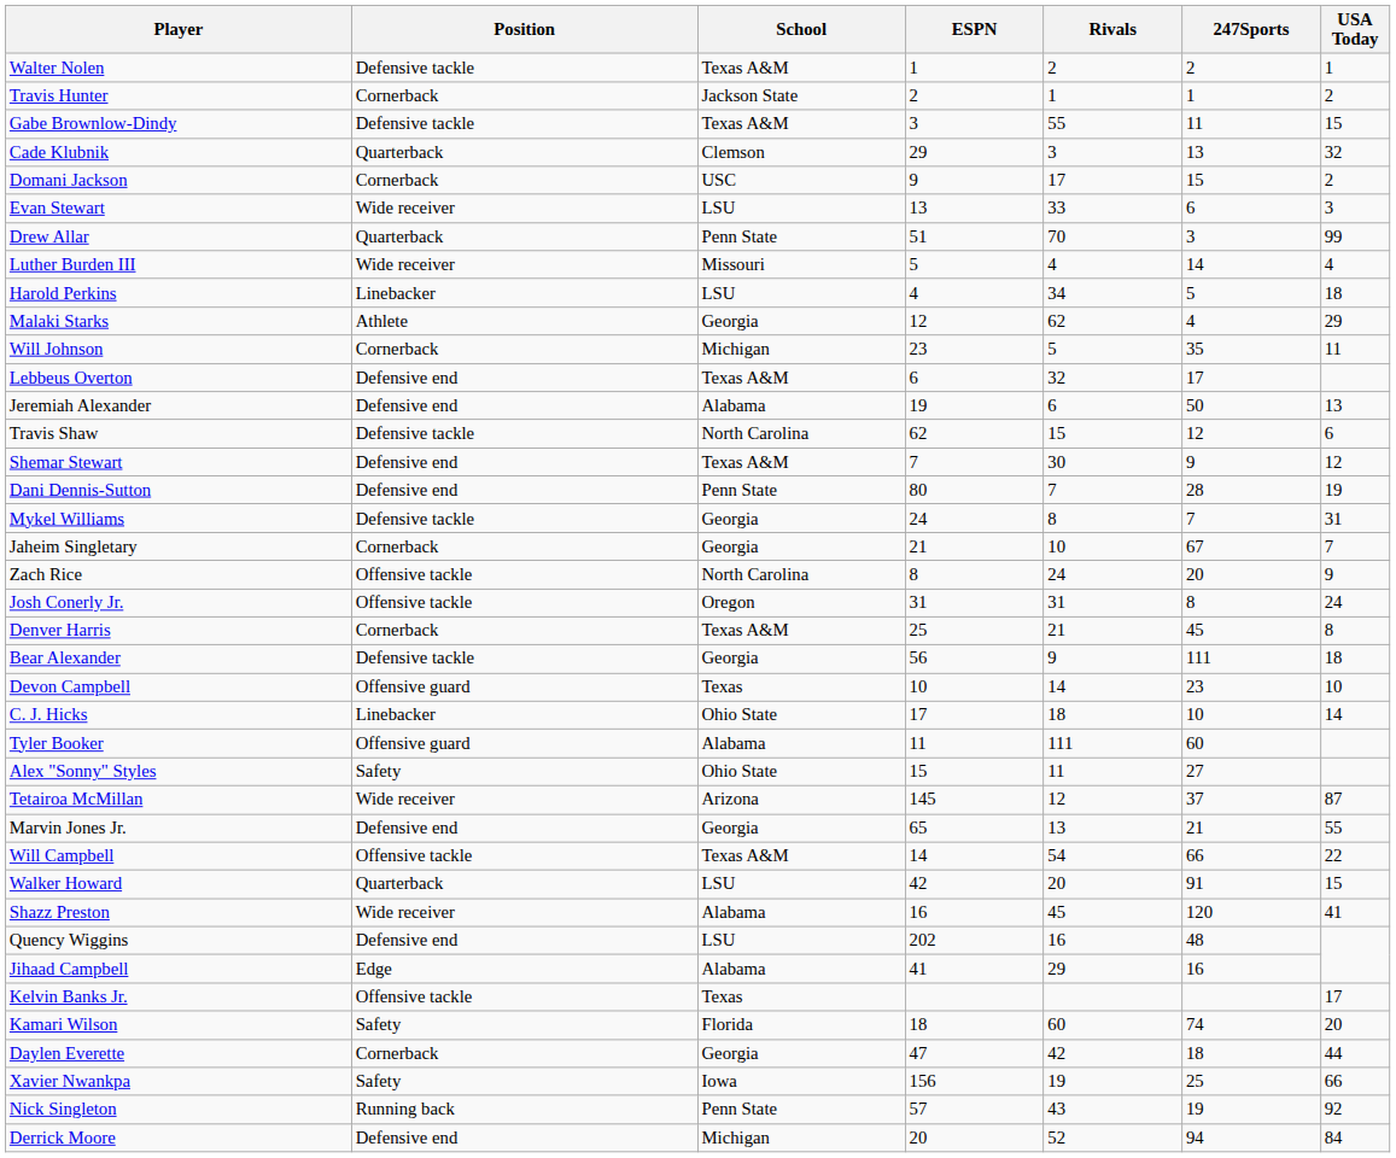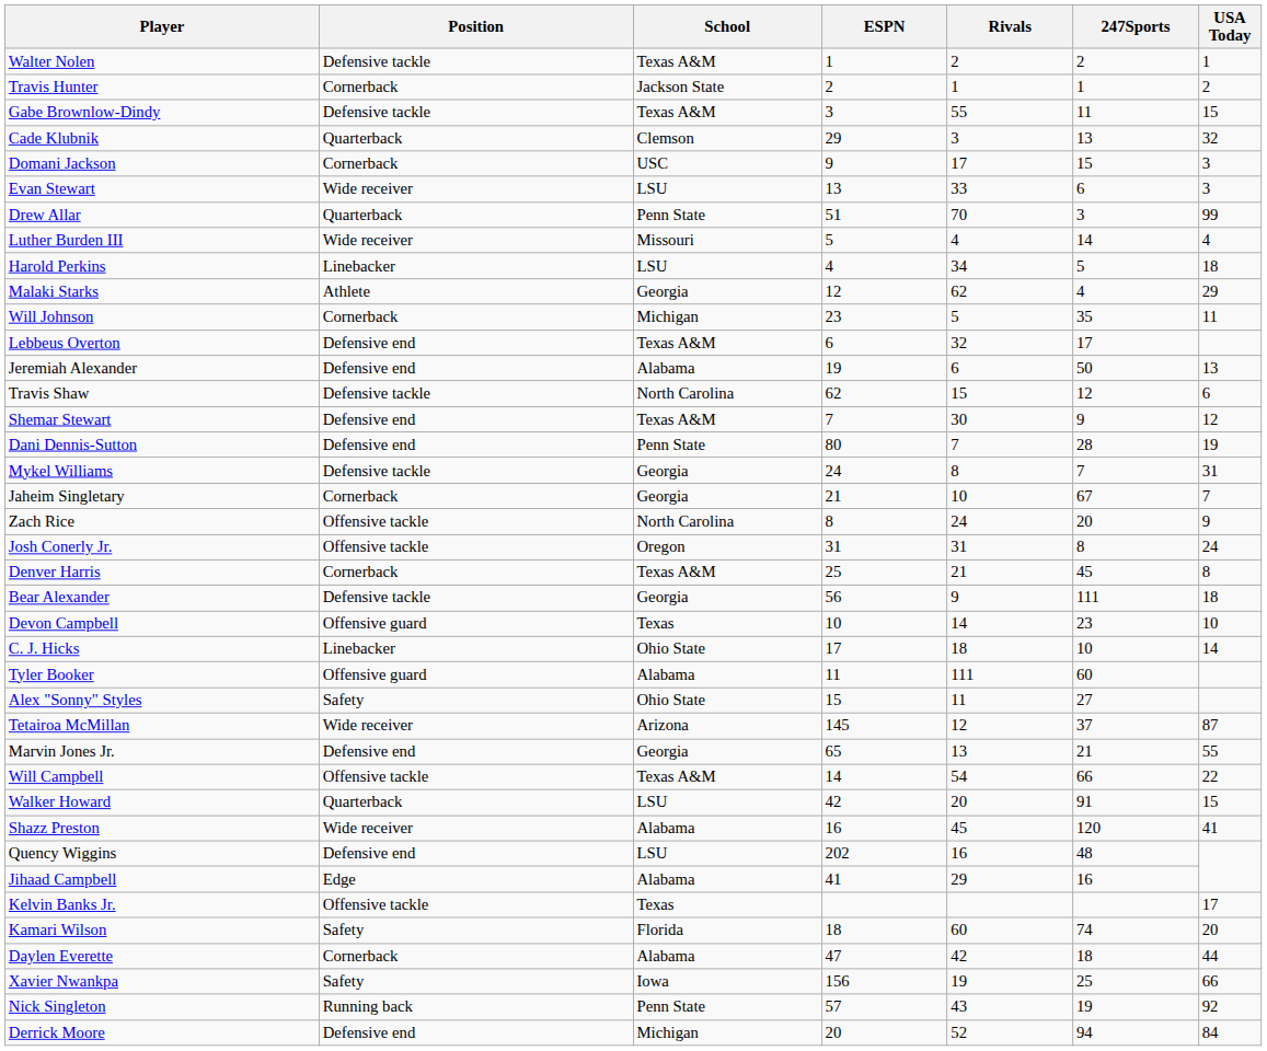 <table class="wikitable sortable">
 <tr>
 <th bgcolor="#DDDDFF" width="25%">Player</th>
 <th bgcolor="#DDDDFF" width="25%">Position</th>
 <th bgcolor="#DDDDFF" width="15%">School</th>
 <th bgcolor="#DDDDFF" width="10%">ESPN</th>
 <th bgcolor="#DDDDFF" width="10%">Rivals</th>
 <th bgcolor="#DDDDFF" width="10%">247Sports</th>
 <th bgcolor="#DDDDFF" width="10%">USA Today</th>
 </tr>
 <tr>
 <td><a href='#'>Walter Nolen</a></td>
 <td>Defensive tackle</td>
 <td>Texas A&M</td>
 <td>1</td>
 <td>2</td>
 <td>2</td>
 <td>1</td>
 </tr>
 <tr>
 <td><a href='#'>Travis Hunter</a></td>
 <td>Cornerback</td>
 <td>Jackson State</td>
 <td>2</td>
 <td>1</td>
 <td>1</td>
 <td>2</td>
 </tr>
 <tr>
 <td><a href='#'>Gabe Brownlow-Dindy</a></td>
 <td>Defensive tackle</td>
 <td>Texas A&M</td>
 <td>3</td>
 <td>55</td>
 <td>11</td>
 <td>15</td>
 </tr>
 <tr>
 <td><a href='#'>Cade Klubnik</a></td>
 <td>Quarterback</td>
 <td>Clemson</td>
 <td>29</td>
 <td>3</td>
 <td>13</td>
 <td>32</td>
 </tr>
 <tr>
 <td><a href='#'>Domani Jackson</a></td>
 <td>Cornerback</td>
 <td>USC</td>
 <td>9</td>
 <td>17</td>
 <td>15</td>
-<td>2</td>
+<td>3</td>
 </tr>
 <tr>
 <td><a href='#'>Evan Stewart</a></td>
 <td>Wide receiver</td>
 <td>LSU</td>
 <td>13</td>
 <td>33</td>
 <td>6</td>
 <td>3</td>
 </tr>
 <tr>
 <td><a href='#'>Drew Allar</a></td>
 <td>Quarterback</td>
 <td>Penn State</td>
 <td>51</td>
 <td>70</td>
 <td>3</td>
 <td>99</td>
 </tr>
 <tr>
 <td><a href='#'>Luther Burden III</a></td>
 <td>Wide receiver</td>
 <td>Missouri</td>
 <td>5</td>
 <td>4</td>
 <td>14</td>
 <td>4</td>
 </tr>
 <tr>
 <td><a href='#'>Harold Perkins</a></td>
 <td>Linebacker</td>
 <td>LSU</td>
 <td>4</td>
 <td>34</td>
 <td>5</td>
 <td>18</td>
 </tr>
 <tr>
 <td><a href='#'>Malaki Starks</a></td>
 <td>Athlete</td>
 <td>Georgia</td>
 <td>12</td>
 <td>62</td>
 <td>4</td>
 <td>29</td>
 </tr>
 <tr>
 <td><a href='#'>Will Johnson</a></td>
 <td>Cornerback</td>
 <td>Michigan</td>
 <td>23</td>
 <td>5</td>
 <td>35</td>
 <td>11</td>
 </tr>
 <tr>
 <td><a href='#'>Lebbeus Overton</a></td>
 <td>Defensive end</td>
 <td>Texas A&M</td>
 <td>6</td>
 <td>32</td>
 <td>17</td>
 <td></td>
 </tr>
 <tr>
 <td>Jeremiah Alexander</td>
 <td>Defensive end</td>
 <td>Alabama</td>
 <td>19</td>
 <td>6</td>
 <td>50</td>
 <td>13</td>
 </tr>
 <tr>
 <td>Travis Shaw</td>
 <td>Defensive tackle</td>
 <td>North Carolina</td>
 <td>62</td>
 <td>15</td>
 <td>12</td>
 <td>6</td>
 </tr>
 <tr>
 <td><a href='#'>Shemar Stewart</a></td>
 <td>Defensive end</td>
 <td>Texas A&M</td>
 <td>7</td>
 <td>30</td>
 <td>9</td>
 <td>12</td>
 </tr>
 <tr>
 <td><a href='#'>Dani Dennis-Sutton</a></td>
 <td>Defensive end</td>
 <td>Penn State</td>
 <td>80</td>
 <td>7</td>
 <td>28</td>
 <td>19</td>
 </tr>
 <tr>
 <td><a href='#'>Mykel Williams</a></td>
 <td>Defensive tackle</td>
 <td>Georgia</td>
 <td>24</td>
 <td>8</td>
 <td>7</td>
 <td>31</td>
 </tr>
 <tr>
 <td>Jaheim Singletary</td>
 <td>Cornerback</td>
 <td>Georgia</td>
 <td>21</td>
 <td>10</td>
 <td>67</td>
 <td>7</td>
 </tr>
 <tr>
 <td>Zach Rice</td>
 <td>Offensive tackle</td>
 <td>North Carolina</td>
 <td>8</td>
 <td>24</td>
 <td>20</td>
 <td>9</td>
 </tr>
 <tr>
 <td><a href='#'>Josh Conerly Jr.</a></td>
 <td>Offensive tackle</td>
 <td>Oregon</td>
 <td>31</td>
 <td>31</td>
 <td>8</td>
 <td>24</td>
 </tr>
 <tr>
 <td><a href='#'>Denver Harris</a></td>
 <td>Cornerback</td>
 <td>Texas A&M</td>
 <td>25</td>
 <td>21</td>
 <td>45</td>
 <td>8</td>
 </tr>
 <tr>
 <td><a href='#'>Bear Alexander</a></td>
 <td>Defensive tackle</td>
 <td>Georgia</td>
 <td>56</td>
 <td>9</td>
 <td>111</td>
 <td>18</td>
 </tr>
 <tr>
 <td><a href='#'>Devon Campbell</a></td>
 <td>Offensive guard</td>
 <td>Texas</td>
 <td>10</td>
 <td>14</td>
 <td>23</td>
 <td>10</td>
 </tr>
 <tr>
 <td><a href='#'>C. J. Hicks</a></td>
 <td>Linebacker</td>
 <td>Ohio State</td>
 <td>17</td>
 <td>18</td>
 <td>10</td>
 <td>14</td>
 </tr>
 <tr>
 <td><a href='#'>Tyler Booker</a></td>
 <td>Offensive guard</td>
 <td>Alabama</td>
 <td>11</td>
 <td>111</td>
 <td>60</td>
 <td></td>
 </tr>
 <tr>
 <td><a href='#'>Alex "Sonny" Styles</a></td>
 <td>Safety</td>
 <td>Ohio State</td>
 <td>15</td>
 <td>11</td>
 <td>27</td>
 <td></td>
 </tr>
 <tr>
 <td><a href='#'>Tetairoa McMillan</a></td>
 <td>Wide receiver</td>
 <td>Arizona</td>
 <td>145</td>
 <td>12</td>
 <td>37</td>
 <td>87</td>
 </tr>
 <tr>
 <td>Marvin Jones Jr.</td>
 <td>Defensive end</td>
 <td>Georgia</td>
 <td>65</td>
 <td>13</td>
 <td>21</td>
 <td>55</td>
 </tr>
 <tr>
 <td><a href='#'>Will Campbell</a></td>
 <td>Offensive tackle</td>
 <td>Texas A&M</td>
 <td>14</td>
 <td>54</td>
 <td>66</td>
 <td>22</td>
 </tr>
 <tr>
 <td><a href='#'>Walker Howard</a></td>
 <td>Quarterback</td>
 <td>LSU</td>
 <td>42</td>
 <td>20</td>
 <td>91</td>
 <td>15</td>
 </tr>
 <tr>
 <td><a href='#'>Shazz Preston</a></td>
 <td>Wide receiver</td>
 <td>Alabama</td>
 <td>16</td>
 <td>45</td>
 <td>120</td>
 <td>41</td>
 </tr>
 <tr>
 <td>Quency Wiggins</td>
 <td>Defensive end</td>
 <td>LSU</td>
 <td>202</td>
 <td>16</td>
 <td>48</td>
 </tr>
 <tr>
 <td><a href='#'>Jihaad Campbell</a></td>
 <td>Edge</td>
 <td>Alabama</td>
 <td>41</td>
 <td>29</td>
 <td>16</td>
 </tr>
 <tr>
 <td><a href='#'>Kelvin Banks Jr.</a></td>
 <td>Offensive tackle</td>
 <td>Texas</td>
 <td></td>
 <td></td>
 <td></td>
 <td>17</td>
 </tr>
 <tr>
 <td><a href='#'>Kamari Wilson</a></td>
 <td>Safety</td>
 <td>Florida</td>
 <td>18</td>
 <td>60</td>
 <td>74</td>
 <td>20</td>
 </tr>
 <tr>
 <td><a href='#'>Daylen Everette</a></td>
 <td>Cornerback</td>
-<td>Georgia</td>
+<td>Alabama</td>
 <td>47</td>
 <td>42</td>
 <td>18</td>
 <td>44</td>
 </tr>
 <tr>
 <td><a href='#'>Xavier Nwankpa</a></td>
 <td>Safety</td>
 <td>Iowa</td>
 <td>156</td>
 <td>19</td>
 <td>25</td>
 <td>66</td>
 </tr>
 <tr>
 <td><a href='#'>Nick Singleton</a></td>
 <td>Running back</td>
 <td>Penn State</td>
 <td>57</td>
 <td>43</td>
 <td>19</td>
 <td>92</td>
 </tr>
 <tr>
 <td><a href='#'>Derrick Moore</a></td>
 <td>Defensive end</td>
 <td>Michigan</td>
 <td>20</td>
 <td>52</td>
 <td>94</td>
 <td>84</td>
 </tr>
 </table>
